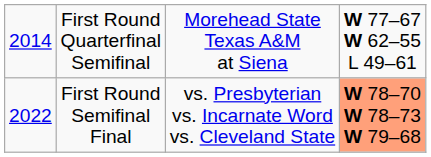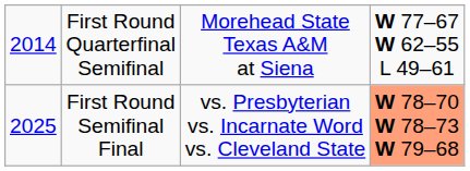 <table class="wikitable">
 <tr align="center">
 <td><a href='#'>2014</a></td>
 <td>First Round<br>Quarterfinal<br>Semifinal</td>
 <td><a href='#'>Morehead State</a><br> <a href='#'>Texas A&M</a><br>at <a href='#'>Siena</a></td>
 <td><strong>W</strong> 77–67<br><strong>W</strong> 62–55<br>L 49–61</td>
 </tr>
 <tr align="center">
-<td><a href='#'>2022</a></td>
+<td><a href='#'>2025</a></td>
 <td>First Round<br>Semifinal<br>Final</td>
 <td>vs. <a href='#'>Presbyterian</a><br>vs. <a href='#'>Incarnate Word</a><br>vs. <a href='#'>Cleveland State</a></td>
 <td style="background: lightsalmon;"><strong>W</strong> 78–70<br><strong>W</strong> 78–73<br><strong>W</strong> 79–68</td>
 </tr>
 </table>
